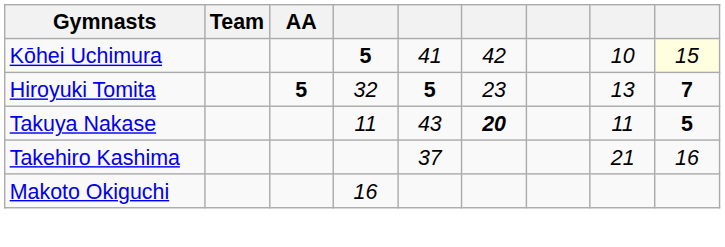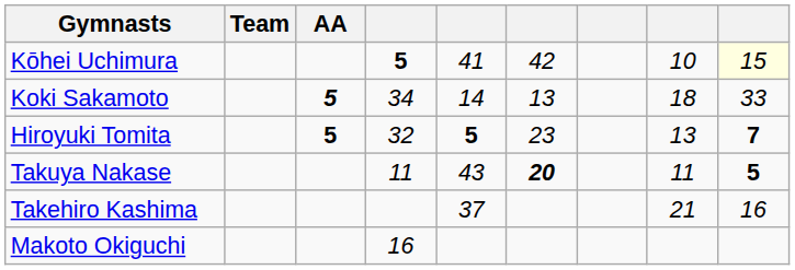 <table class="wikitable sortable collapsible autocollapse plainrowheaders" style="text-align:center; font-size:95%;">
 <tr>
 <th width=28% class=unsortable>Gymnasts</th>
 <th width=9% class=unsortable>Team</th>
 <th width=9% class=unsortable>AA</th>
 <th width=9% class=unsortable></th>
 <th width=9% class=unsortable></th>
 <th width=9% class=unsortable></th>
 <th width=9% class=unsortable></th>
 <th width=9% class=unsortable></th>
 <th width=9% class=unsortable></th>
 </tr>
 <tr>
 <td align=left><a href='#'>Kōhei Uchimura</a></td>
 <td></td>
 <td></td>
 <td><strong>5</strong></td>
 <td><em>41</em></td>
 <td><em>42</em></td>
 <td></td>
 <td><em>10</em></td>
 <td style="background: lightyellow;"><em>15</em></td>
+</tr>
+<tr>
+<td align=left><a href='#'>Koki Sakamoto</a></td>
+<td></td>
+<td><strong><em>5</em></strong></td>
+<td><em>34</em></td>
+<td><em>14</em></td>
+<td><em>13</em></td>
+<td></td>
+<td><em>18</em></td>
+<td><em>33</em></td>
 </tr>
 <tr>
 <td align=left><a href='#'>Hiroyuki Tomita</a></td>
 <td></td>
 <td><strong>5</strong></td>
 <td><em>32</em></td>
 <td><strong>5</strong></td>
 <td><em>23</em></td>
 <td></td>
 <td><em>13</em></td>
 <td><strong>7</strong></td>
 </tr>
 <tr>
 <td align=left><a href='#'>Takuya Nakase</a></td>
 <td></td>
 <td></td>
 <td><em>11</em></td>
 <td><em>43</em></td>
 <td><strong><em>20</em></strong></td>
 <td></td>
 <td><em>11</em></td>
 <td><strong>5</strong></td>
 </tr>
 <tr>
 <td align=left><a href='#'>Takehiro Kashima</a></td>
 <td></td>
 <td></td>
 <td></td>
 <td><em>37</em></td>
 <td></td>
 <td></td>
 <td><em>21</em></td>
 <td><em>16</em></td>
 </tr>
 <tr>
 <td align=left><a href='#'>Makoto Okiguchi</a></td>
 <td></td>
 <td></td>
 <td><em>16</em></td>
 <td></td>
 <td></td>
 <td></td>
 <td></td>
 <td></td>
 </tr>
 </table>
